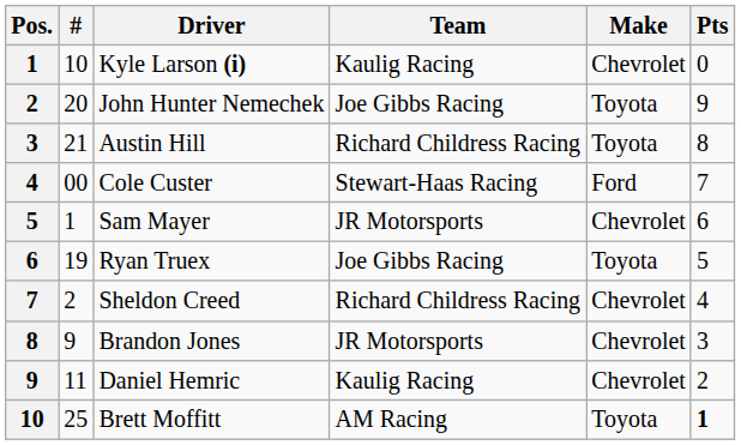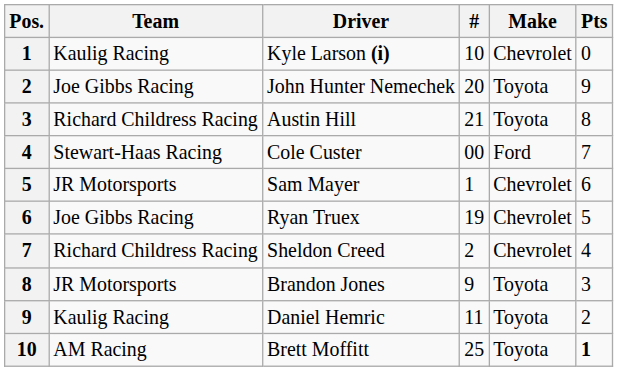 <table class="wikitable" style="font-size:95%">
 <tr>
 <th>Pos.</th>
+<th>Team</th>
+<th>Driver</th>
 <th>#</th>
-<th>Driver</th>
-<th>Team</th>
 <th>Make</th>
 <th>Pts</th>
 </tr>
 <tr>
 <th>1</th>
+<td>Kaulig Racing</td>
+<td>Kyle Larson <strong>(i)</strong></td>
 <td>10</td>
-<td>Kyle Larson <strong>(i)</strong></td>
-<td>Kaulig Racing</td>
 <td>Chevrolet</td>
 <td>0</td>
 </tr>
 <tr>
 <th>2</th>
+<td>Joe Gibbs Racing</td>
+<td>John Hunter Nemechek</td>
 <td>20</td>
-<td>John Hunter Nemechek</td>
-<td>Joe Gibbs Racing</td>
 <td>Toyota</td>
 <td>9</td>
 </tr>
 <tr>
 <th>3</th>
+<td>Richard Childress Racing</td>
+<td>Austin Hill</td>
 <td>21</td>
-<td>Austin Hill</td>
-<td>Richard Childress Racing</td>
 <td>Toyota</td>
 <td>8</td>
 </tr>
 <tr>
 <th>4</th>
+<td>Stewart-Haas Racing</td>
+<td>Cole Custer</td>
 <td>00</td>
-<td>Cole Custer</td>
-<td>Stewart-Haas Racing</td>
 <td>Ford</td>
 <td>7</td>
 </tr>
 <tr>
 <th>5</th>
+<td>JR Motorsports</td>
+<td>Sam Mayer</td>
 <td>1</td>
-<td>Sam Mayer</td>
-<td>JR Motorsports</td>
 <td>Chevrolet</td>
 <td>6</td>
 </tr>
 <tr>
 <th>6</th>
+<td>Joe Gibbs Racing</td>
+<td>Ryan Truex</td>
 <td>19</td>
-<td>Ryan Truex</td>
-<td>Joe Gibbs Racing</td>
-<td>Toyota</td>
+<td>Chevrolet</td>
 <td>5</td>
 </tr>
 <tr>
 <th>7</th>
+<td>Richard Childress Racing</td>
+<td>Sheldon Creed</td>
 <td>2</td>
-<td>Sheldon Creed</td>
-<td>Richard Childress Racing</td>
 <td>Chevrolet</td>
 <td>4</td>
 </tr>
 <tr>
 <th>8</th>
+<td>JR Motorsports</td>
+<td>Brandon Jones</td>
 <td>9</td>
-<td>Brandon Jones</td>
-<td>JR Motorsports</td>
-<td>Chevrolet</td>
+<td>Toyota</td>
 <td>3</td>
 </tr>
 <tr>
 <th>9</th>
+<td>Kaulig Racing</td>
+<td>Daniel Hemric</td>
 <td>11</td>
-<td>Daniel Hemric</td>
-<td>Kaulig Racing</td>
-<td>Chevrolet</td>
+<td>Toyota</td>
 <td>2</td>
 </tr>
 <tr>
 <th>10</th>
+<td>AM Racing</td>
+<td>Brett Moffitt</td>
 <td>25</td>
-<td>Brett Moffitt</td>
-<td>AM Racing</td>
 <td>Toyota</td>
 <td><strong>1</strong></td>
 </tr>
 </table>
